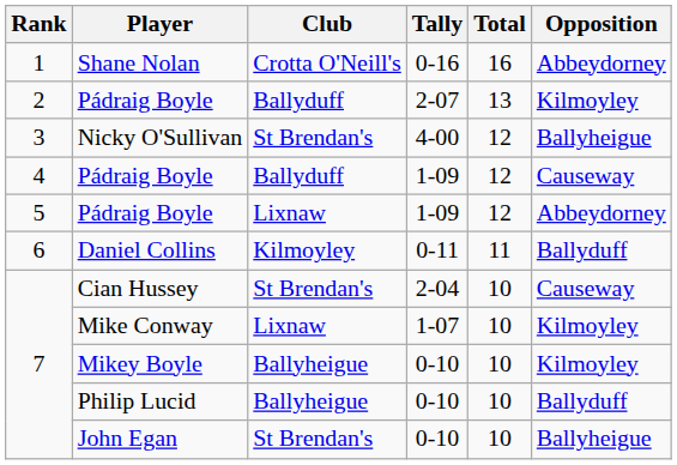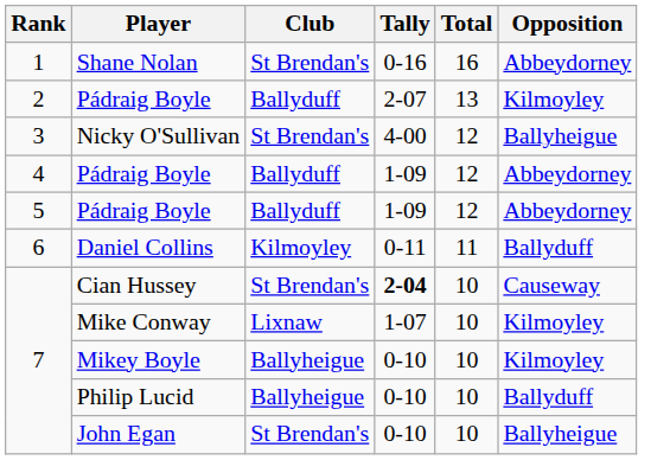 <table class="wikitable">
 <tr>
 <th>Rank</th>
 <th>Player</th>
 <th>Club</th>
 <th>Tally</th>
 <th>Total</th>
 <th>Opposition</th>
 </tr>
 <tr>
 <td rowspan="1" style="text-align:center;">1</td>
 <td><a href='#'>Shane Nolan</a></td>
-<td><a href='#'>Crotta O'Neill's</a></td>
+<td><a href='#'>St Brendan's</a></td>
 <td align=center>0-16</td>
 <td align=center>16</td>
 <td><a href='#'>Abbeydorney</a></td>
 </tr>
 <tr>
 <td rowspan="1" style="text-align:center;">2</td>
 <td><a href='#'>Pádraig Boyle</a></td>
 <td><a href='#'>Ballyduff</a></td>
 <td align=center>2-07</td>
 <td align=center>13</td>
 <td><a href='#'>Kilmoyley</a></td>
 </tr>
 <tr>
 <td rowspan="1" style="text-align:center;">3</td>
 <td>Nicky O'Sullivan</td>
 <td><a href='#'>St Brendan's</a></td>
 <td align=center>4-00</td>
 <td align=center>12</td>
 <td><a href='#'>Ballyheigue</a></td>
 </tr>
 <tr>
 <td rowspan="1" style="text-align:center;">4</td>
 <td><a href='#'>Pádraig Boyle</a></td>
 <td><a href='#'>Ballyduff</a></td>
 <td align=center>1-09</td>
 <td align=center>12</td>
-<td><a href='#'>Causeway</a></td>
+<td><a href='#'>Abbeydorney</a></td>
 </tr>
 <tr>
 <td rowspan="1" style="text-align:center;">5</td>
 <td><a href='#'>Pádraig Boyle</a></td>
-<td><a href='#'>Lixnaw</a></td>
+<td><a href='#'>Ballyduff</a></td>
 <td align=center>1-09</td>
 <td align=center>12</td>
 <td><a href='#'>Abbeydorney</a></td>
 </tr>
 <tr>
 <td rowspan="1" style="text-align:center;">6</td>
 <td><a href='#'>Daniel Collins</a></td>
 <td><a href='#'>Kilmoyley</a></td>
 <td align=center>0-11</td>
 <td align=center>11</td>
 <td><a href='#'>Ballyduff</a></td>
 </tr>
 <tr>
 <td rowspan="5" style="text-align:center;">7</td>
 <td>Cian Hussey</td>
 <td><a href='#'>St Brendan's</a></td>
-<td align=center>2-04</td>
+<td align=center><strong>2-04</strong></td>
 <td align=center>10</td>
 <td><a href='#'>Causeway</a></td>
 </tr>
 <tr>
 <td>Mike Conway</td>
 <td><a href='#'>Lixnaw</a></td>
 <td align=center>1-07</td>
 <td align=center>10</td>
 <td><a href='#'>Kilmoyley</a></td>
 </tr>
 <tr>
 <td><a href='#'>Mikey Boyle</a></td>
 <td><a href='#'>Ballyheigue</a></td>
 <td align=center>0-10</td>
 <td align=center>10</td>
 <td><a href='#'>Kilmoyley</a></td>
 </tr>
 <tr>
 <td>Philip Lucid</td>
 <td><a href='#'>Ballyheigue</a></td>
 <td align=center>0-10</td>
 <td align=center>10</td>
 <td><a href='#'>Ballyduff</a></td>
 </tr>
 <tr>
 <td><a href='#'>John Egan</a></td>
 <td><a href='#'>St Brendan's</a></td>
 <td align=center>0-10</td>
 <td align=center>10</td>
 <td><a href='#'>Ballyheigue</a></td>
 </tr>
 </table>
